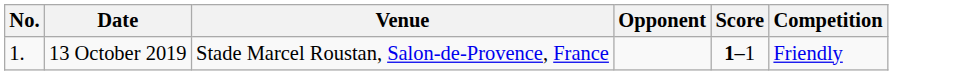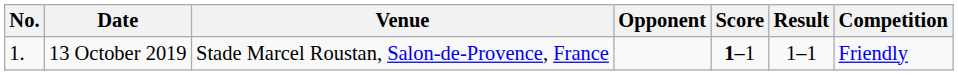 <table class="wikitable">
 <tr>
 <th>No.</th>
 <th>Date</th>
 <th>Venue</th>
 <th>Opponent</th>
 <th>Score</th>
+<th>Result</th>
 <th>Competition</th>
 </tr>
 <tr>
 <td>1.</td>
 <td>13 October 2019</td>
 <td>Stade Marcel Roustan, <a href='#'>Salon-de-Provence</a>, <a href='#'>France</a></td>
 <td></td>
 <td align=center><strong>1</strong>–1</td>
+<td align=center>1–1</td>
 <td><a href='#'>Friendly</a></td>
 </tr>
 </table>
